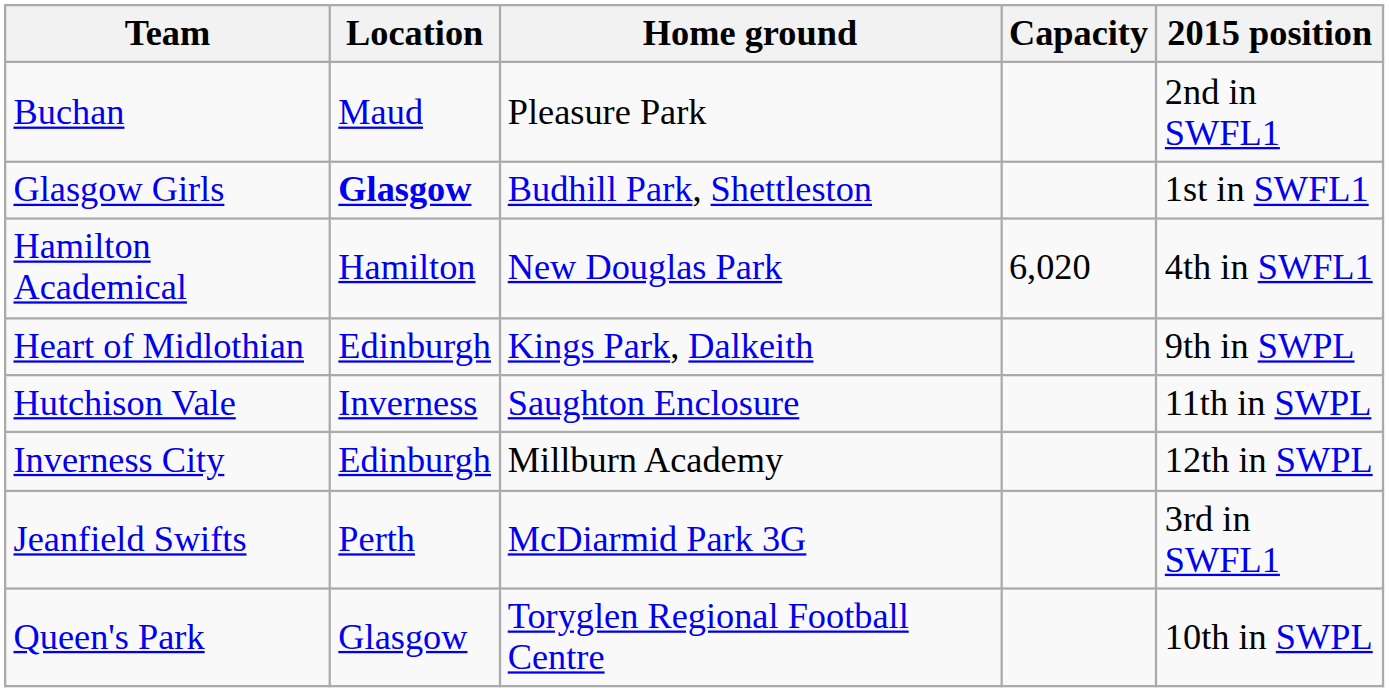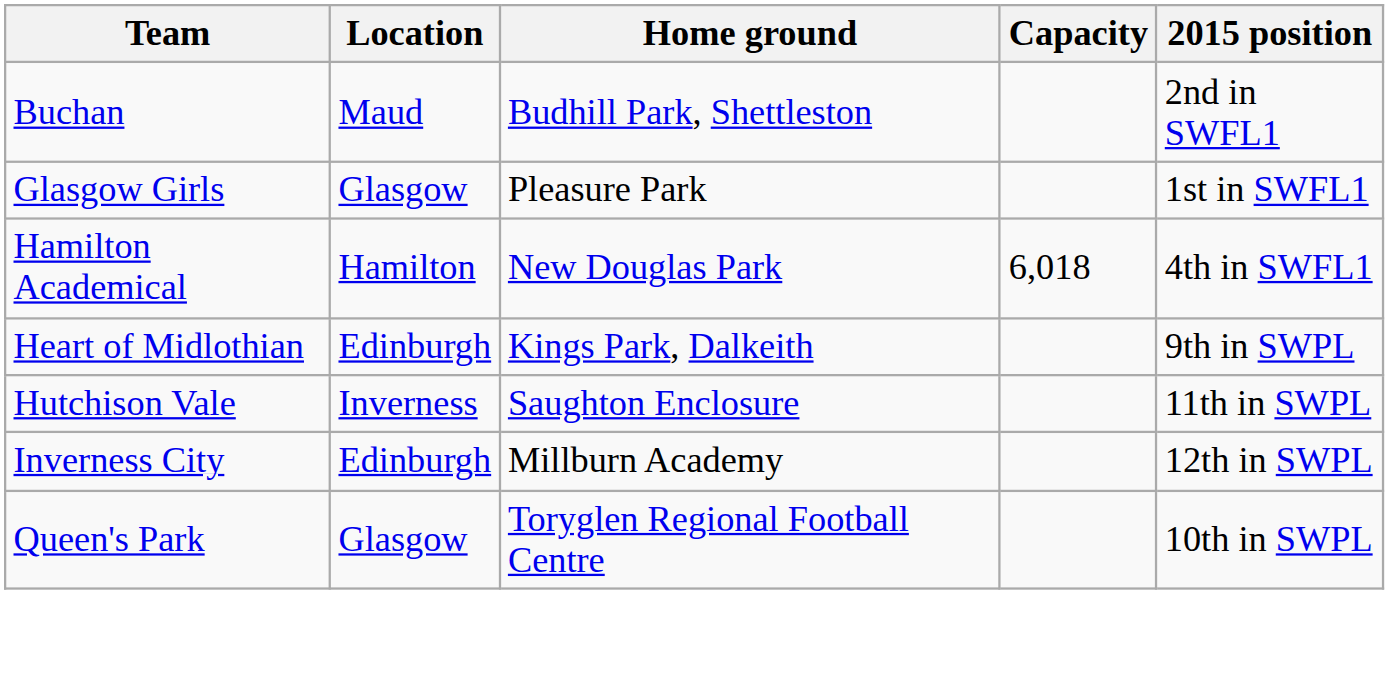 <table class="wikitable sortable">
 <tr>
 <th>Team</th>
 <th>Location</th>
 <th>Home ground</th>
 <th>Capacity</th>
 <th data-sort-type="number">2015 position</th>
 </tr>
 <tr>
 <td><a href='#'>Buchan</a></td>
 <td><a href='#'>Maud</a></td>
-<td>Pleasure Park</td>
+<td><a href='#'>Budhill Park</a>, <a href='#'>Shettleston</a></td>
 <td></td>
 <td>2nd in <a href='#'>SWFL1</a></td>
 </tr>
 <tr>
 <td><a href='#'>Glasgow Girls</a></td>
-<td><strong><a href='#'>Glasgow</a></strong></td>
-<td><a href='#'>Budhill Park</a>, <a href='#'>Shettleston</a></td>
+<td><a href='#'>Glasgow</a></td>
+<td>Pleasure Park</td>
 <td></td>
 <td>1st in <a href='#'>SWFL1</a></td>
 </tr>
 <tr>
 <td><a href='#'>Hamilton Academical</a></td>
 <td><a href='#'>Hamilton</a></td>
 <td><a href='#'>New Douglas Park</a></td>
-<td>6,020</td>
+<td>6,018</td>
 <td>4th in <a href='#'>SWFL1</a></td>
 </tr>
 <tr>
 <td><a href='#'>Heart of Midlothian</a></td>
 <td><a href='#'>Edinburgh</a></td>
 <td><a href='#'>Kings Park</a>, <a href='#'>Dalkeith</a></td>
 <td></td>
 <td>9th in <a href='#'>SWPL</a></td>
 </tr>
 <tr>
 <td><a href='#'>Hutchison Vale</a></td>
 <td><a href='#'>Inverness</a></td>
 <td><a href='#'>Saughton Enclosure</a></td>
 <td></td>
 <td>11th in <a href='#'>SWPL</a></td>
 </tr>
 <tr>
 <td><a href='#'>Inverness City</a></td>
 <td><a href='#'>Edinburgh</a></td>
 <td>Millburn Academy</td>
 <td></td>
 <td>12th in <a href='#'>SWPL</a></td>
 </tr>
 <tr>
-<td><a href='#'>Jeanfield Swifts</a></td>
-<td><a href='#'>Perth</a></td>
-<td><a href='#'>McDiarmid Park 3G</a></td>
-<td></td>
-<td>3rd in <a href='#'>SWFL1</a></td>
-</tr>
-<tr>
 <td><a href='#'>Queen's Park</a></td>
 <td><a href='#'>Glasgow</a></td>
 <td><a href='#'>Toryglen Regional Football Centre</a></td>
 <td></td>
 <td>10th in <a href='#'>SWPL</a></td>
 </tr>
 </table>
